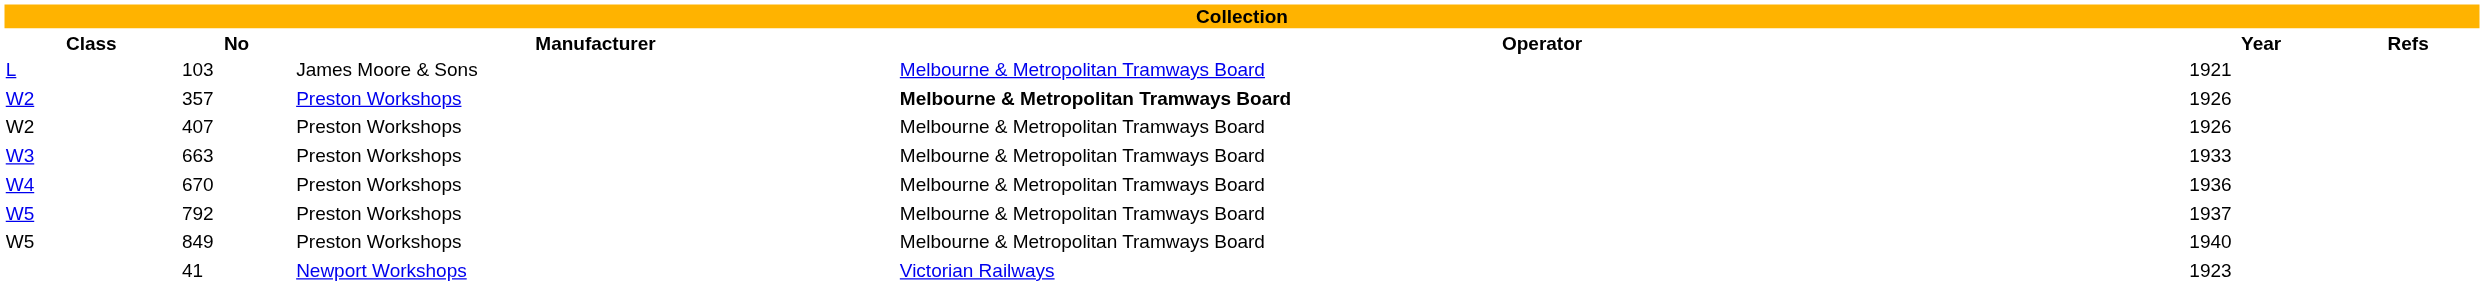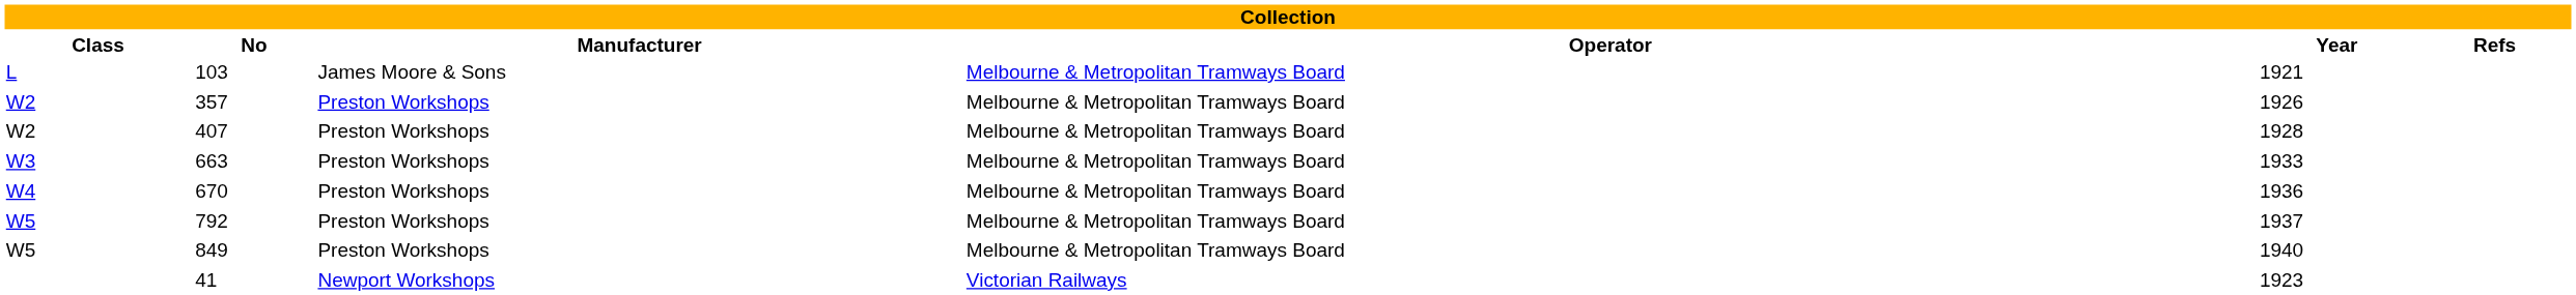 <table class="toccolours" style="width: 100%; font-size:95%;">
 <tr>
 <th colspan="9" bgcolor="#FFB300">Collection</th>
 </tr>
 <tr>
 <th>Class</th>
 <th>No</th>
 <th>Manufacturer</th>
 <th>Operator</th>
 <th>Year</th>
 <th>Refs</th>
 </tr>
 <tr -style="background:#E5E5FF">
 <td><a href='#'>L</a></td>
 <td>103</td>
 <td>James Moore & Sons</td>
 <td><a href='#'>Melbourne & Metropolitan Tramways Board</a></td>
 <td>1921</td>
 <td></td>
 </tr>
 <tr>
 </tr>
 <tr -style="background:#E5E5FF">
 <td><a href='#'>W2</a></td>
 <td>357</td>
 <td><a href='#'>Preston Workshops</a></td>
-<td><strong>Melbourne & Metropolitan Tramways Board</strong></td>
+<td>Melbourne & Metropolitan Tramways Board</td>
 <td>1926</td>
 <td></td>
 </tr>
 <tr>
 </tr>
 <tr -style="background:#E5E5FF">
 <td>W2</td>
 <td>407</td>
 <td>Preston Workshops</td>
 <td>Melbourne & Metropolitan Tramways Board</td>
-<td>1926</td>
+<td>1928</td>
 <td></td>
 </tr>
 <tr>
 </tr>
 <tr -style="background:#E5E5FF">
 <td><a href='#'>W3</a></td>
 <td>663</td>
 <td>Preston Workshops</td>
 <td>Melbourne & Metropolitan Tramways Board</td>
 <td>1933</td>
 <td></td>
 </tr>
 <tr>
 </tr>
 <tr -style="background:#E5E5FF">
 <td><a href='#'>W4</a></td>
 <td>670</td>
 <td>Preston Workshops</td>
 <td>Melbourne & Metropolitan Tramways Board</td>
 <td>1936</td>
 <td></td>
 </tr>
 <tr>
 </tr>
 <tr -style="background:#E5E5FF">
 <td><a href='#'>W5</a></td>
 <td>792</td>
 <td>Preston Workshops</td>
 <td>Melbourne & Metropolitan Tramways Board</td>
 <td>1937</td>
 <td></td>
 </tr>
 <tr>
 </tr>
 <tr -style="background:#E5E5FF">
 <td>W5</td>
 <td>849</td>
 <td>Preston Workshops</td>
 <td>Melbourne & Metropolitan Tramways Board</td>
 <td>1940</td>
 <td></td>
 </tr>
 <tr>
 </tr>
 <tr -style="background:#E5E5FF">
 <td></td>
 <td>41</td>
 <td><a href='#'>Newport Workshops</a></td>
 <td><a href='#'>Victorian Railways</a></td>
 <td>1923</td>
 <td></td>
 </tr>
 <tr>
 </tr>
 </table>
